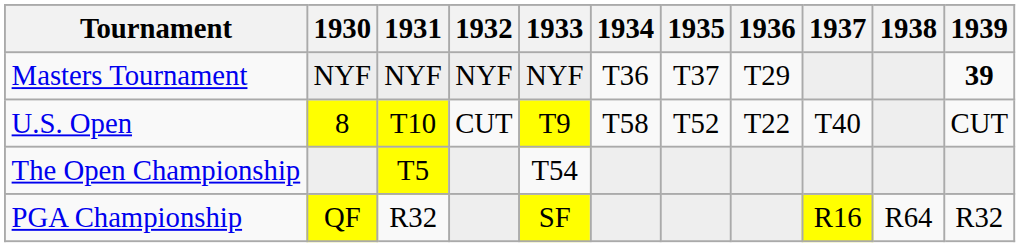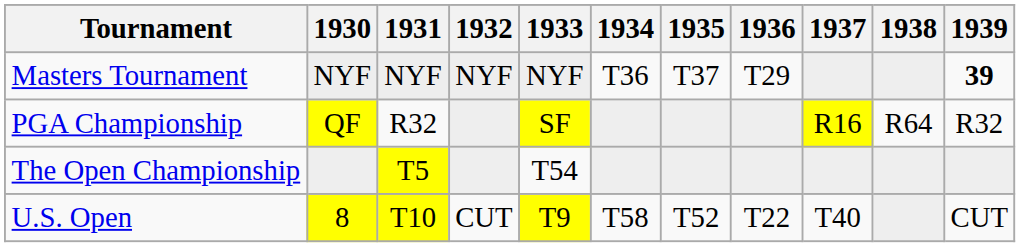 <table class="wikitable" style="font-size:95%;text-align:center;">
 <tr>
 <th>Tournament</th>
 <th>1930</th>
 <th>1931</th>
 <th>1932</th>
 <th>1933</th>
 <th>1934</th>
 <th>1935</th>
 <th>1936</th>
 <th>1937</th>
 <th>1938</th>
 <th>1939</th>
 </tr>
 <tr>
 <td align=left><a href='#'>Masters Tournament</a></td>
 <td style="background:#eeeeee;">NYF</td>
 <td style="background:#eeeeee;">NYF</td>
 <td style="background:#eeeeee;">NYF</td>
 <td style="background:#eeeeee;">NYF</td>
 <td>T36</td>
 <td>T37</td>
 <td>T29</td>
 <td style="background:#eeeeee;"></td>
 <td style="background:#eeeeee;"></td>
 <td><strong>39</strong></td>
 </tr>
 <tr>
-<td align=left><a href='#'>U.S. Open</a></td>
-<td style="background:yellow;">8</td>
-<td style="background:yellow;">T10</td>
-<td>CUT</td>
-<td style="background:yellow;">T9</td>
-<td>T58</td>
-<td>T52</td>
-<td>T22</td>
-<td>T40</td>
+<td align=left><a href='#'>PGA Championship</a></td>
+<td style="background:yellow;">QF</td>
+<td>R32</td>
 <td style="background:#eeeeee;"></td>
-<td>CUT</td>
+<td style="background:yellow;">SF</td>
+<td style="background:#eeeeee;"></td>
+<td style="background:#eeeeee;"></td>
+<td style="background:#eeeeee;"></td>
+<td style="background:yellow;">R16</td>
+<td>R64</td>
+<td>R32</td>
 </tr>
 <tr>
 <td align=left><a href='#'>The Open Championship</a></td>
 <td style="background:#eeeeee;"></td>
 <td style="background:yellow;">T5</td>
 <td style="background:#eeeeee;"></td>
 <td>T54</td>
 <td style="background:#eeeeee;"></td>
 <td style="background:#eeeeee;"></td>
 <td style="background:#eeeeee;"></td>
 <td style="background:#eeeeee;"></td>
 <td style="background:#eeeeee;"></td>
 <td style="background:#eeeeee;"></td>
 </tr>
 <tr>
-<td align=left><a href='#'>PGA Championship</a></td>
-<td style="background:yellow;">QF</td>
-<td>R32</td>
+<td align=left><a href='#'>U.S. Open</a></td>
+<td style="background:yellow;">8</td>
+<td style="background:yellow;">T10</td>
+<td>CUT</td>
+<td style="background:yellow;">T9</td>
+<td>T58</td>
+<td>T52</td>
+<td>T22</td>
+<td>T40</td>
 <td style="background:#eeeeee;"></td>
-<td style="background:yellow;">SF</td>
-<td style="background:#eeeeee;"></td>
-<td style="background:#eeeeee;"></td>
-<td style="background:#eeeeee;"></td>
-<td style="background:yellow;">R16</td>
-<td>R64</td>
-<td>R32</td>
+<td>CUT</td>
 </tr>
 </table>
